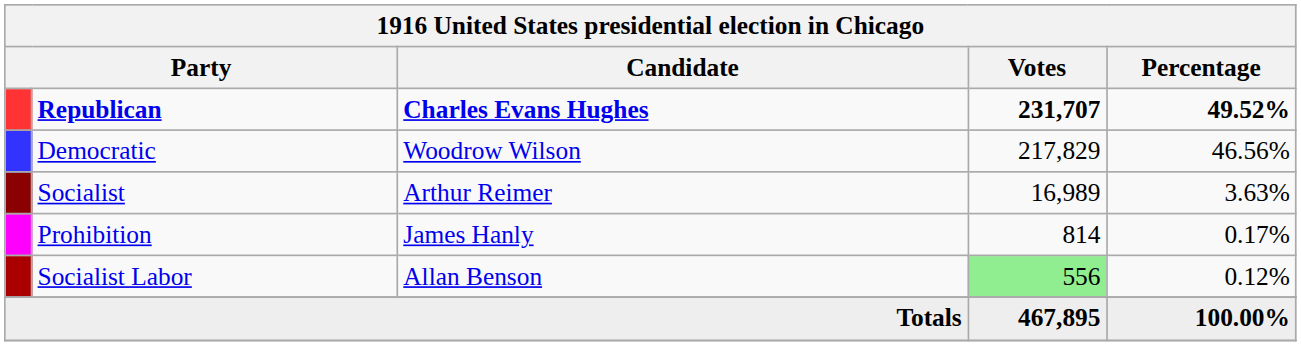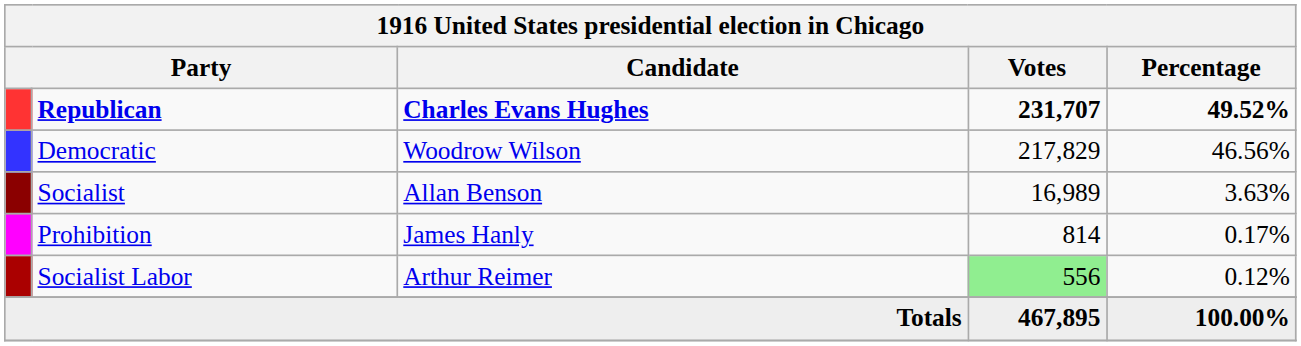 <table class="wikitable" style="font-size: 95%;">
 <tr>
 <th colspan="6">1916 United States presidential election in Chicago</th>
 </tr>
 <tr>
 <th colspan="2" style="width: 15em">Party</th>
 <th style="width: 22em">Candidate</th>
 <th style="width: 5em">Votes</th>
 <th style="width: 7em">Percentage</th>
 </tr>
 <tr>
 <th style="background-color:#FF3333; width: 3px"></th>
 <td style="width: 130px"><strong><a href='#'>Republican</a></strong></td>
 <td><strong><a href='#'>Charles Evans Hughes</a></strong></td>
 <td align="right"><strong>231,707</strong></td>
 <td align="right"><strong>49.52%</strong></td>
 </tr>
 <tr>
 <th style="background-color:#3333FF; width: 3px"></th>
 <td style="width: 130px"><a href='#'>Democratic</a></td>
 <td><a href='#'>Woodrow Wilson</a></td>
 <td align="right">217,829</td>
 <td align="right">46.56%</td>
 </tr>
 <tr>
 <th style="background-color:#8B0000; width: 3px"></th>
 <td style="width: 130px"><a href='#'>Socialist</a></td>
-<td><a href='#'>Arthur Reimer</a></td>
+<td><a href='#'>Allan Benson</a></td>
 <td align="right">16,989</td>
 <td align="right">3.63%</td>
 </tr>
 <tr>
 <th style="background-color:#FF00FF; width: 3px"></th>
 <td style="width: 130px"><a href='#'>Prohibition</a></td>
 <td><a href='#'>James Hanly</a></td>
 <td align="right">814</td>
 <td align="right">0.17%</td>
 </tr>
 <tr>
 <th style="background-color:#AA0000; width: 3px"></th>
 <td style="width: 130px"><a href='#'>Socialist Labor</a></td>
-<td><a href='#'>Allan Benson</a></td>
+<td><a href='#'>Arthur Reimer</a></td>
 <td align="right" style="background: lightgreen;">556</td>
 <td align="right">0.12%</td>
 </tr>
 <tr>
 </tr>
 <tr bgcolor="#EEEEEE">
 <td colspan="3" align="right"><strong>Totals</strong></td>
 <td align="right"><strong>467,895</strong></td>
 <td align="right"><strong>100.00%</strong></td>
 </tr>
 <tr bgcolor="#EEEEEE">
 </tr>
 </table>
